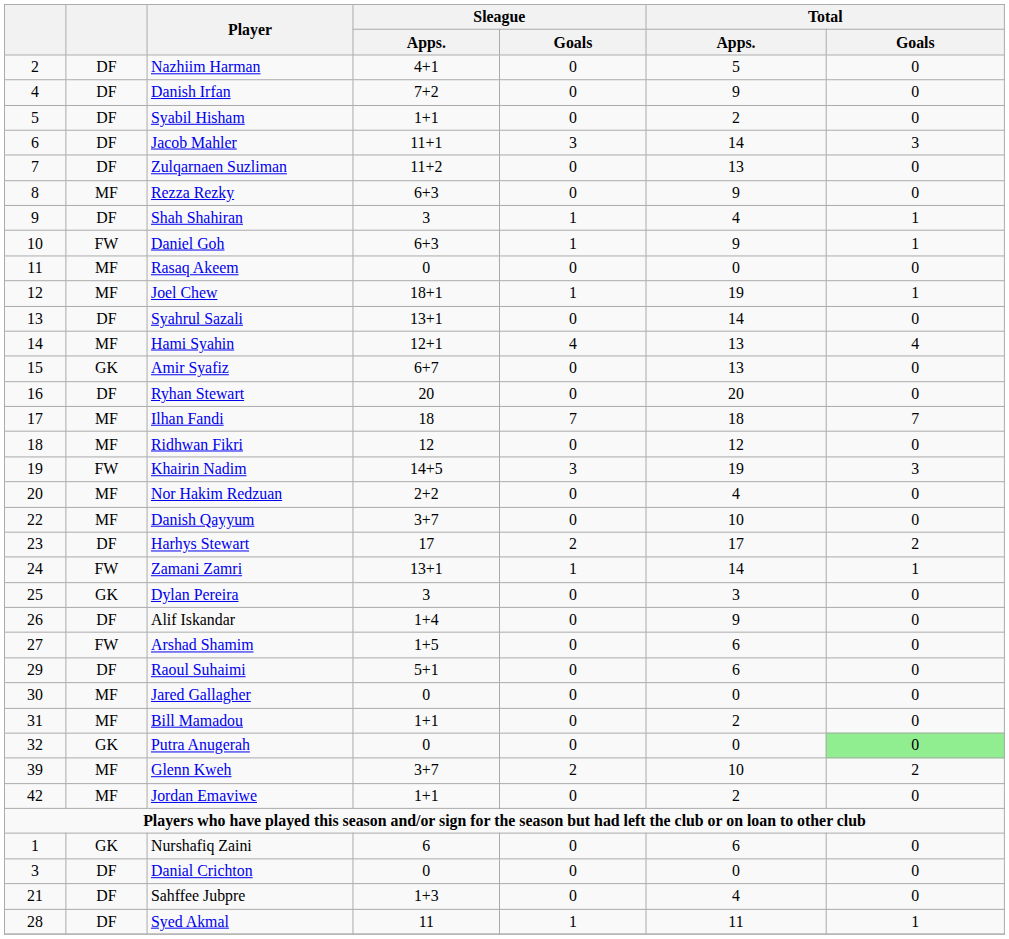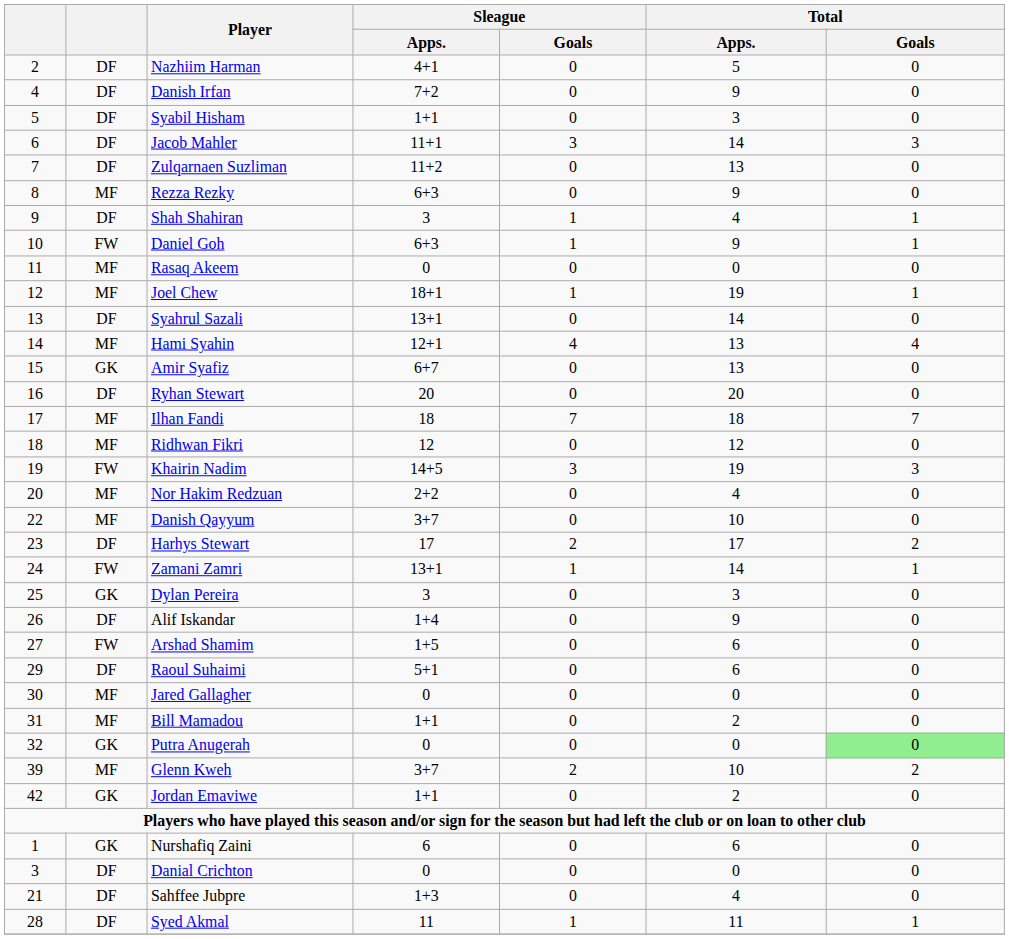 <table class="wikitable" style="text-align:center; font-size:100%; width:80%;">
 <tr>
 <th rowspan=2></th>
 <th rowspan=2></th>
 <th rowspan=2 width="200">Player</th>
 <th colspan=2 width="105">Sleague</th>
 <th colspan=2 width="130">Total</th>
 </tr>
 <tr>
 <th>Apps.</th>
 <th>Goals</th>
 <th>Apps.</th>
 <th>Goals</th>
 </tr>
 <tr>
 <td>2</td>
 <td>DF</td>
 <td align="left"> <a href='#'>Nazhiim Harman</a></td>
 <td>4+1</td>
 <td>0</td>
 <td>5</td>
 <td>0</td>
 </tr>
 <tr>
 <td>4</td>
 <td>DF</td>
 <td align="left"> <a href='#'>Danish Irfan</a></td>
 <td>7+2</td>
 <td>0</td>
 <td>9</td>
 <td>0</td>
 </tr>
 <tr>
 <td>5</td>
 <td>DF</td>
 <td align="left"> <a href='#'>Syabil Hisham</a></td>
 <td>1+1</td>
 <td>0</td>
-<td>2</td>
+<td>3</td>
 <td>0</td>
 </tr>
 <tr>
 <td>6</td>
 <td>DF</td>
 <td align="left"> <a href='#'>Jacob Mahler</a></td>
 <td>11+1</td>
 <td>3</td>
 <td>14</td>
 <td>3</td>
 </tr>
 <tr>
 <td>7</td>
 <td>DF</td>
 <td align="left"> <a href='#'>Zulqarnaen Suzliman</a></td>
 <td>11+2</td>
 <td>0</td>
 <td>13</td>
 <td>0</td>
 </tr>
 <tr>
 <td>8</td>
 <td>MF</td>
 <td align="left"> <a href='#'>Rezza Rezky</a></td>
 <td>6+3</td>
 <td>0</td>
 <td>9</td>
 <td>0</td>
 </tr>
 <tr>
 <td>9</td>
 <td>DF</td>
 <td align="left"> <a href='#'>Shah Shahiran</a></td>
 <td>3</td>
 <td>1</td>
 <td>4</td>
 <td>1</td>
 </tr>
 <tr>
 <td>10</td>
 <td>FW</td>
 <td align="left"> <a href='#'>Daniel Goh</a></td>
 <td>6+3</td>
 <td>1</td>
 <td>9</td>
 <td>1</td>
 </tr>
 <tr>
 <td>11</td>
 <td>MF</td>
 <td align="left"> <a href='#'>Rasaq Akeem</a></td>
 <td>0</td>
 <td>0</td>
 <td>0</td>
 <td>0</td>
 </tr>
 <tr>
 <td>12</td>
 <td>MF</td>
 <td align="left"> <a href='#'>Joel Chew</a></td>
 <td>18+1</td>
 <td>1</td>
 <td>19</td>
 <td>1</td>
 </tr>
 <tr>
 <td>13</td>
 <td>DF</td>
 <td align="left"> <a href='#'>Syahrul Sazali</a></td>
 <td>13+1</td>
 <td>0</td>
 <td>14</td>
 <td>0</td>
 </tr>
 <tr>
 <td>14</td>
 <td>MF</td>
 <td align="left"> <a href='#'>Hami Syahin</a></td>
 <td>12+1</td>
 <td>4</td>
 <td>13</td>
 <td>4</td>
 </tr>
 <tr>
 <td>15</td>
 <td>GK</td>
 <td align="left"> <a href='#'>Amir Syafiz</a></td>
 <td>6+7</td>
 <td>0</td>
 <td>13</td>
 <td>0</td>
 </tr>
 <tr>
 <td>16</td>
 <td>DF</td>
 <td align="left"> <a href='#'>Ryhan Stewart</a></td>
 <td>20</td>
 <td>0</td>
 <td>20</td>
 <td>0</td>
 </tr>
 <tr>
 <td>17</td>
 <td>MF</td>
 <td align="left"> <a href='#'>Ilhan Fandi</a></td>
 <td>18</td>
 <td>7</td>
 <td>18</td>
 <td>7</td>
 </tr>
 <tr>
 <td>18</td>
 <td>MF</td>
 <td align="left"> <a href='#'>Ridhwan Fikri</a></td>
 <td>12</td>
 <td>0</td>
 <td>12</td>
 <td>0</td>
 </tr>
 <tr>
 <td>19</td>
 <td>FW</td>
 <td align="left"> <a href='#'>Khairin Nadim</a></td>
 <td>14+5</td>
 <td>3</td>
 <td>19</td>
 <td>3</td>
 </tr>
 <tr>
 <td>20</td>
 <td>MF</td>
 <td align="left"> <a href='#'>Nor Hakim Redzuan</a></td>
 <td>2+2</td>
 <td>0</td>
 <td>4</td>
 <td>0</td>
 </tr>
 <tr>
 <td>22</td>
 <td>MF</td>
 <td align="left"> <a href='#'>Danish Qayyum</a></td>
 <td>3+7</td>
 <td>0</td>
 <td>10</td>
 <td>0</td>
 </tr>
 <tr>
 <td>23</td>
 <td>DF</td>
 <td align="left"> <a href='#'>Harhys Stewart</a></td>
 <td>17</td>
 <td>2</td>
 <td>17</td>
 <td>2</td>
 </tr>
 <tr>
 <td>24</td>
 <td>FW</td>
 <td align="left"> <a href='#'>Zamani Zamri</a></td>
 <td>13+1</td>
 <td>1</td>
 <td>14</td>
 <td>1</td>
 </tr>
 <tr>
 <td>25</td>
 <td>GK</td>
 <td align="left"> <a href='#'>Dylan Pereira</a></td>
 <td>3</td>
 <td>0</td>
 <td>3</td>
 <td>0</td>
 </tr>
 <tr>
 <td>26</td>
 <td>DF</td>
 <td align="left"> Alif Iskandar</td>
 <td>1+4</td>
 <td>0</td>
 <td>9</td>
 <td>0</td>
 </tr>
 <tr>
 <td>27</td>
 <td>FW</td>
 <td align="left"> <a href='#'>Arshad Shamim</a></td>
 <td>1+5</td>
 <td>0</td>
 <td>6</td>
 <td>0</td>
 </tr>
 <tr>
 <td>29</td>
 <td>DF</td>
 <td align="left"> <a href='#'>Raoul Suhaimi</a></td>
 <td>5+1</td>
 <td>0</td>
 <td>6</td>
 <td>0</td>
 </tr>
 <tr>
 <td>30</td>
 <td>MF</td>
 <td align="left"> <a href='#'>Jared Gallagher</a></td>
 <td>0</td>
 <td>0</td>
 <td>0</td>
 <td>0</td>
 </tr>
 <tr>
 <td>31</td>
 <td>MF</td>
 <td align="left"> <a href='#'>Bill Mamadou</a></td>
 <td>1+1</td>
 <td>0</td>
 <td>2</td>
 <td>0</td>
 </tr>
 <tr>
 <td>32</td>
 <td>GK</td>
 <td align="left"> <a href='#'>Putra Anugerah</a></td>
 <td>0</td>
 <td>0</td>
 <td>0</td>
 <td style="background: lightgreen;">0</td>
 </tr>
 <tr>
 <td>39</td>
 <td>MF</td>
 <td align="left"> <a href='#'>Glenn Kweh</a></td>
 <td>3+7</td>
 <td>2</td>
 <td>10</td>
 <td>2</td>
 </tr>
 <tr>
 <td>42</td>
-<td>MF</td>
+<td>GK</td>
 <td align="left"> <a href='#'>Jordan Emaviwe</a></td>
 <td>1+1</td>
 <td>0</td>
 <td>2</td>
 <td>0</td>
 </tr>
 <tr>
 <td colspan="17"><strong>Players who have played this season and/or sign for the season but had left the club or on loan to other club</strong></td>
 </tr>
 <tr>
 <td>1</td>
 <td>GK</td>
 <td align="left"> Nurshafiq Zaini</td>
 <td>6</td>
 <td>0</td>
 <td>6</td>
 <td>0</td>
 </tr>
 <tr>
 <td>3</td>
 <td>DF</td>
 <td align="left"> <a href='#'>Danial Crichton</a></td>
 <td>0</td>
 <td>0</td>
 <td>0</td>
 <td>0</td>
 </tr>
 <tr>
 <td>21</td>
 <td>DF</td>
 <td align="left"> Sahffee Jubpre</td>
 <td>1+3</td>
 <td>0</td>
 <td>4</td>
 <td>0</td>
 </tr>
 <tr>
 <td>28</td>
 <td>DF</td>
 <td align="left"> <a href='#'>Syed Akmal</a></td>
 <td>11</td>
 <td>1</td>
 <td>11</td>
 <td>1</td>
 </tr>
 <tr>
 </tr>
 </table>
